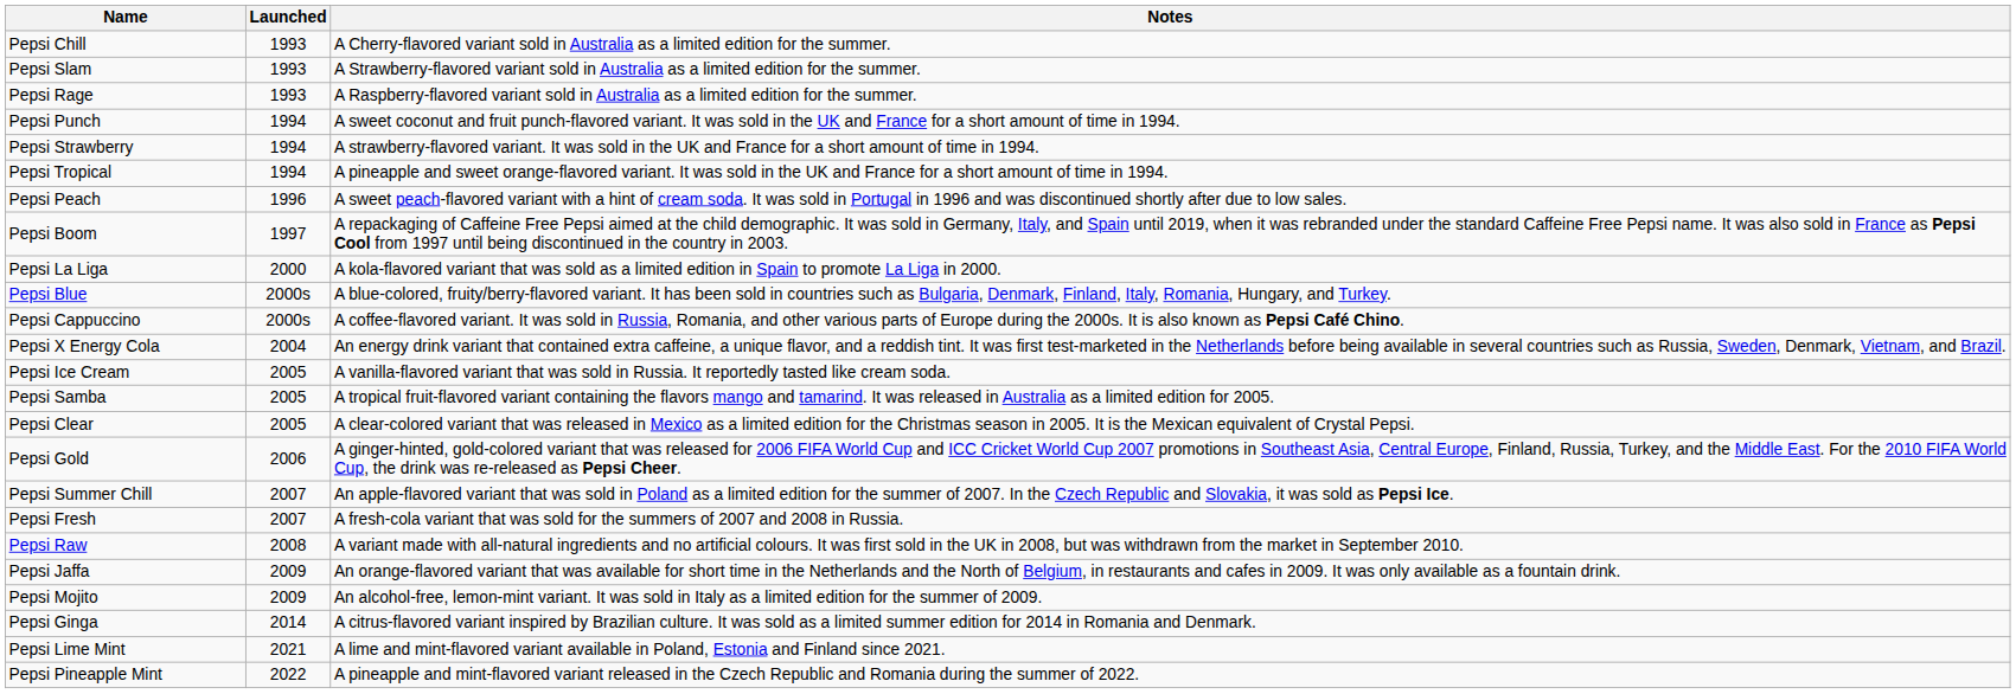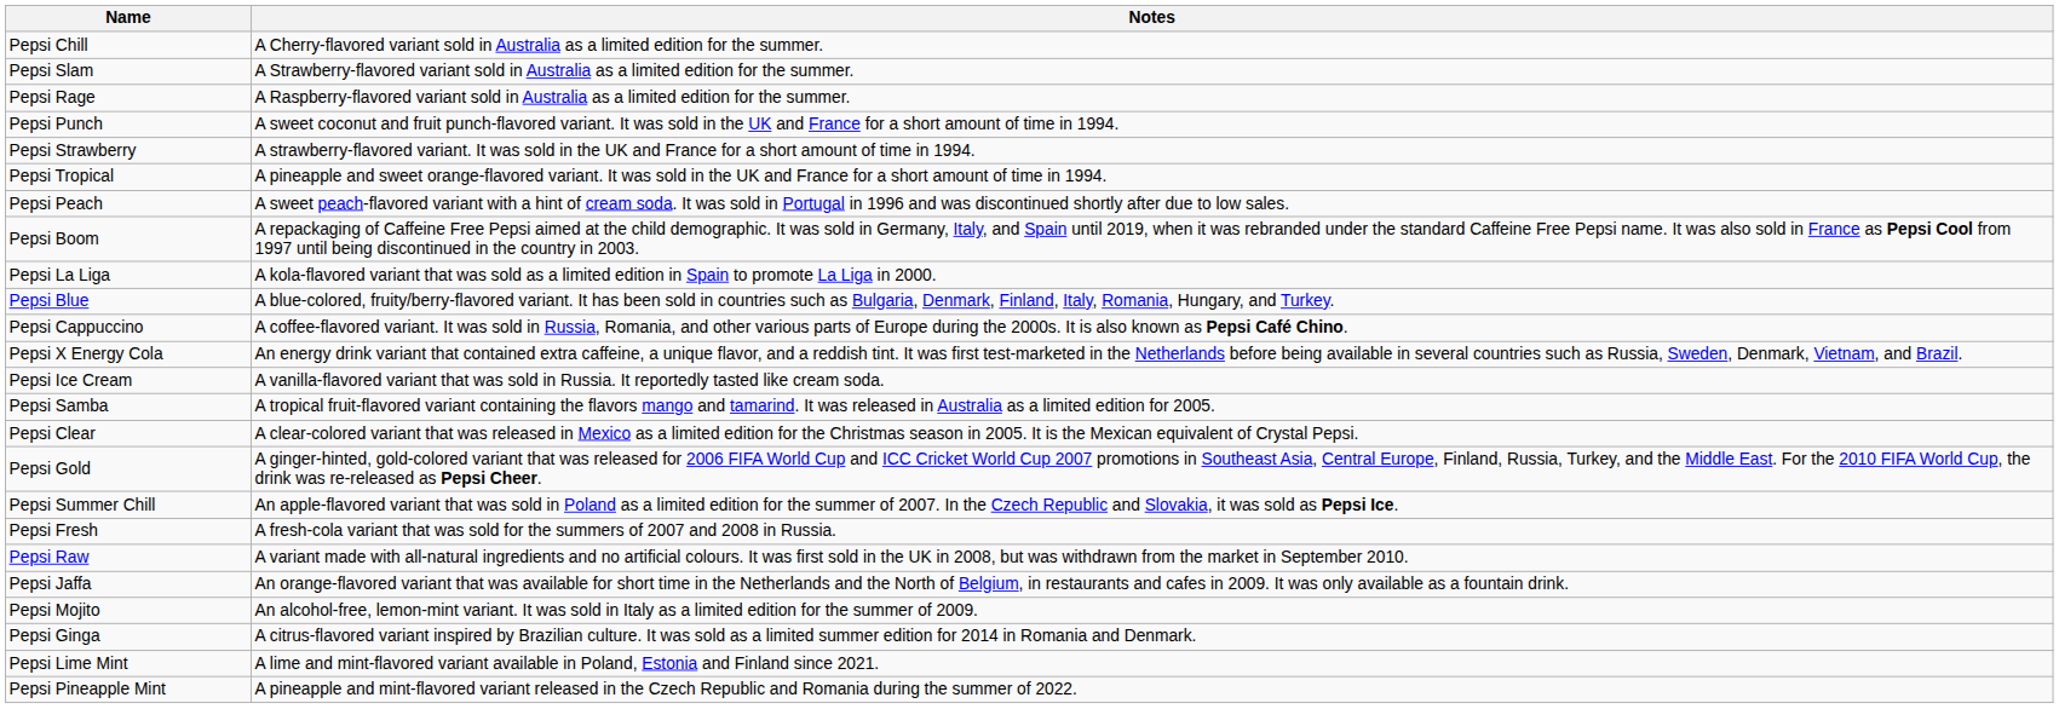 <table class="wikitable">
 <tr>
 <th width=12%>Name</th>
-<th>Launched</th>
 <th>Notes</th>
 </tr>
 <tr>
 <td>Pepsi Chill</td>
-<td style="text-align:center;">1993</td>
 <td>A Cherry-flavored variant sold in <a href='#'>Australia</a> as a limited edition for the summer.</td>
 </tr>
 <tr>
 <td>Pepsi Slam</td>
-<td style="text-align:center;">1993</td>
 <td>A Strawberry-flavored variant sold in <a href='#'>Australia</a> as a limited edition for the summer.</td>
 </tr>
 <tr>
 <td>Pepsi Rage</td>
-<td style="text-align:center;">1993</td>
 <td>A Raspberry-flavored variant sold in <a href='#'>Australia</a> as a limited edition for the summer.</td>
 </tr>
 <tr>
 <td>Pepsi Punch</td>
-<td style="text-align:center;">1994</td>
 <td>A sweet coconut and fruit punch-flavored variant. It was sold in the <a href='#'>UK</a> and <a href='#'>France</a> for a short amount of time in 1994.</td>
 </tr>
 <tr>
 <td>Pepsi Strawberry</td>
-<td style="text-align:center;">1994</td>
 <td>A strawberry-flavored variant. It was sold in the UK and France for a short amount of time in 1994.</td>
 </tr>
 <tr>
 <td>Pepsi Tropical</td>
-<td style="text-align:center;">1994</td>
 <td>A pineapple and sweet orange-flavored variant. It was sold in the UK and France for a short amount of time in 1994.</td>
 </tr>
 <tr>
 <td>Pepsi Peach</td>
-<td style="text-align:center;">1996</td>
 <td>A sweet <a href='#'>peach</a>-flavored variant with a hint of <a href='#'>cream soda</a>. It was sold in <a href='#'>Portugal</a> in 1996 and was discontinued shortly after due to low sales.</td>
 </tr>
 <tr>
 <td>Pepsi Boom</td>
-<td style="text-align:center;">1997</td>
 <td>A repackaging of Caffeine Free Pepsi aimed at the child demographic. It was sold in Germany, <a href='#'>Italy</a>, and <a href='#'>Spain</a> until 2019, when it was rebranded under the standard Caffeine Free Pepsi name. It was also sold in <a href='#'>France</a> as <strong>Pepsi Cool</strong> from 1997 until being discontinued in the country in 2003.</td>
 </tr>
 <tr>
 <td>Pepsi La Liga</td>
-<td style="text-align:center;">2000</td>
 <td>A kola-flavored variant that was sold as a limited edition in <a href='#'>Spain</a> to promote <a href='#'>La Liga</a> in 2000.</td>
 </tr>
 <tr>
 <td><a href='#'>Pepsi Blue</a></td>
-<td style="text-align:center;">2000s</td>
 <td>A blue-colored, fruity/berry-flavored variant. It has been sold in countries such as <a href='#'>Bulgaria</a>, <a href='#'>Denmark</a>, <a href='#'>Finland</a>, <a href='#'>Italy</a>, <a href='#'>Romania</a>, Hungary, and <a href='#'>Turkey</a>.</td>
 </tr>
 <tr>
 <td>Pepsi Cappuccino</td>
-<td style="text-align:center;">2000s</td>
 <td>A coffee-flavored variant. It was sold in <a href='#'>Russia</a>, Romania, and other various parts of Europe during the 2000s.  It is also known as <strong>Pepsi Café Chino</strong>.</td>
 </tr>
 <tr>
 <td>Pepsi X Energy Cola</td>
-<td style="text-align:center;">2004</td>
 <td>An energy drink variant that contained extra caffeine, a unique flavor, and a reddish tint. It was first test-marketed in the <a href='#'>Netherlands</a> before being available in several countries such as Russia, <a href='#'>Sweden</a>, Denmark, <a href='#'>Vietnam</a>, and <a href='#'>Brazil</a>.</td>
 </tr>
 <tr>
 <td>Pepsi Ice Cream</td>
-<td style="text-align:center;">2005</td>
 <td>A vanilla-flavored variant that was sold in Russia. It reportedly tasted like cream soda.</td>
 </tr>
 <tr>
 <td>Pepsi Samba</td>
-<td style="text-align:center;">2005</td>
 <td>A tropical fruit-flavored variant containing the flavors <a href='#'>mango</a> and <a href='#'>tamarind</a>. It was released in <a href='#'>Australia</a> as a limited edition for 2005.</td>
 </tr>
 <tr>
 <td>Pepsi Clear</td>
-<td style="text-align:center;">2005</td>
 <td>A clear-colored variant that was released in <a href='#'>Mexico</a> as a limited edition for the Christmas season in 2005. It is the Mexican equivalent of Crystal Pepsi.</td>
 </tr>
 <tr>
 <td>Pepsi Gold</td>
-<td style="text-align:center;">2006</td>
 <td>A ginger-hinted, gold-colored variant that was released for <a href='#'>2006 FIFA World Cup</a> and <a href='#'>ICC Cricket World Cup 2007</a> promotions in <a href='#'>Southeast Asia</a>, <a href='#'>Central Europe</a>, Finland, Russia, Turkey, and the <a href='#'>Middle East</a>. For the <a href='#'>2010 FIFA World Cup</a>, the drink was re-released as <strong>Pepsi Cheer</strong>.</td>
 </tr>
 <tr>
 <td>Pepsi Summer Chill</td>
-<td style="text-align:center;">2007</td>
 <td>An apple-flavored variant that was sold in <a href='#'>Poland</a> as a limited edition for the summer of 2007. In the <a href='#'>Czech Republic</a> and <a href='#'>Slovakia</a>, it was sold as <strong>Pepsi Ice</strong>.</td>
 </tr>
 <tr>
 <td>Pepsi Fresh</td>
-<td style="text-align:center;">2007</td>
 <td>A fresh-cola variant that was sold for the summers of 2007 and 2008 in Russia.</td>
 </tr>
 <tr>
 <td><a href='#'>Pepsi Raw</a></td>
-<td style="text-align:center;">2008</td>
 <td>A variant made with all-natural ingredients and no artificial colours. It was first sold in the UK in 2008, but was withdrawn from the market in September 2010.</td>
 </tr>
 <tr>
 <td>Pepsi Jaffa</td>
-<td style="text-align:center;">2009</td>
 <td>An orange-flavored variant that was available for short time in the Netherlands and the North of <a href='#'>Belgium</a>, in restaurants and cafes in 2009. It was only available as a fountain drink.</td>
 </tr>
 <tr>
 <td>Pepsi Mojito</td>
-<td style="text-align:center;">2009</td>
 <td>An alcohol-free, lemon-mint variant. It was sold in Italy as a limited edition for the summer of 2009.</td>
 </tr>
 <tr>
 <td>Pepsi Ginga</td>
-<td style="text-align:center;">2014</td>
 <td>A citrus-flavored variant inspired by Brazilian culture. It was sold as a limited summer edition for 2014 in Romania and Denmark.</td>
 </tr>
 <tr>
 <td>Pepsi Lime Mint</td>
-<td style="text-align:center;">2021</td>
 <td>A lime and mint-flavored variant available in Poland, <a href='#'>Estonia</a> and Finland since 2021.</td>
 </tr>
 <tr>
 <td>Pepsi Pineapple Mint</td>
-<td style="text-align:center;">2022</td>
 <td>A pineapple and mint-flavored variant released in the Czech Republic and Romania during the summer of 2022.</td>
 </tr>
 </table>
